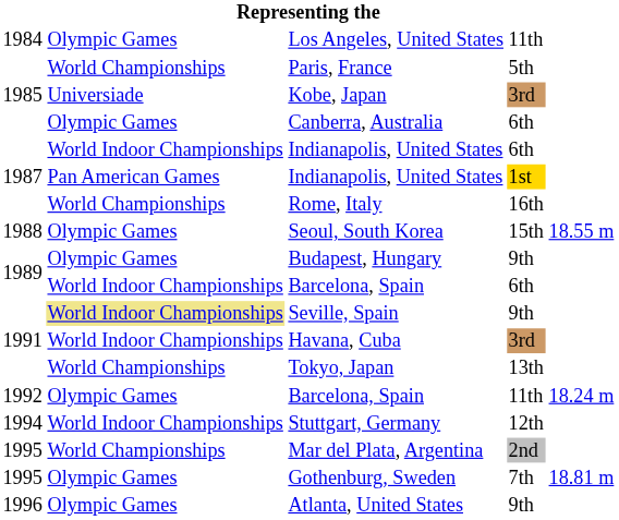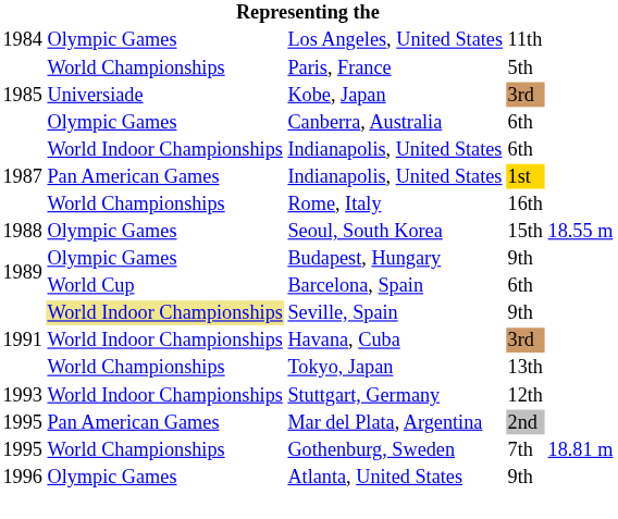 <table>
 <tr>
 <th colspan="5">Representing the </th>
 </tr>
 <tr>
 <td>1984</td>
 <td><a href='#'>Olympic Games</a></td>
 <td><a href='#'>Los Angeles</a>, <a href='#'>United States</a></td>
 <td>11th</td>
 <td></td>
 </tr>
 <tr>
 <td rowspan=3>1985</td>
 <td><a href='#'>World Championships</a></td>
 <td><a href='#'>Paris</a>, <a href='#'>France</a></td>
 <td>5th</td>
 <td></td>
 </tr>
 <tr>
 <td><a href='#'>Universiade</a></td>
 <td><a href='#'>Kobe</a>, <a href='#'>Japan</a></td>
 <td bgcolor="cc9966">3rd</td>
 <td></td>
 </tr>
 <tr>
 <td><a href='#'>Olympic Games</a></td>
 <td><a href='#'>Canberra</a>, <a href='#'>Australia</a></td>
 <td>6th</td>
 <td></td>
 </tr>
 <tr>
 <td rowspan=3>1987</td>
 <td><a href='#'>World Indoor Championships</a></td>
 <td><a href='#'>Indianapolis</a>, <a href='#'>United States</a></td>
 <td>6th</td>
 <td></td>
 </tr>
 <tr>
 <td><a href='#'>Pan American Games</a></td>
 <td><a href='#'>Indianapolis</a>, <a href='#'>United States</a></td>
 <td bgcolor=gold>1st</td>
 <td></td>
 </tr>
 <tr>
 <td><a href='#'>World Championships</a></td>
 <td><a href='#'>Rome</a>, <a href='#'>Italy</a></td>
 <td>16th</td>
 <td></td>
 </tr>
 <tr>
 <td>1988</td>
 <td><a href='#'>Olympic Games</a></td>
 <td><a href='#'>Seoul, South Korea</a></td>
 <td>15th</td>
 <td><a href='#'>18.55 m</a></td>
 </tr>
 <tr>
 <td rowspan=2>1989</td>
 <td><a href='#'>Olympic Games</a></td>
 <td><a href='#'>Budapest</a>, <a href='#'>Hungary</a></td>
 <td>9th</td>
 <td></td>
 </tr>
 <tr>
-<td><a href='#'>World Indoor Championships</a></td>
+<td><a href='#'>World Cup</a></td>
 <td><a href='#'>Barcelona</a>, <a href='#'>Spain</a></td>
 <td>6th</td>
 <td></td>
 </tr>
 <tr>
 <td rowspan=3>1991</td>
 <td style="background: khaki;"><a href='#'>World Indoor Championships</a></td>
 <td><a href='#'>Seville, Spain</a></td>
 <td>9th</td>
 <td></td>
 </tr>
 <tr>
 <td><a href='#'>World Indoor Championships</a></td>
 <td><a href='#'>Havana</a>, <a href='#'>Cuba</a></td>
 <td bgcolor="cc9966">3rd</td>
 <td></td>
 </tr>
 <tr>
 <td><a href='#'>World Championships</a></td>
 <td><a href='#'>Tokyo, Japan</a></td>
 <td>13th</td>
 <td></td>
 </tr>
 <tr>
-<td>1992</td>
-<td><a href='#'>Olympic Games</a></td>
-<td><a href='#'>Barcelona, Spain</a></td>
-<td>11th</td>
-<td><a href='#'>18.24 m</a></td>
-</tr>
-<tr>
-<td>1994</td>
+<td>1993</td>
 <td><a href='#'>World Indoor Championships</a></td>
 <td><a href='#'>Stuttgart, Germany</a></td>
 <td>12th</td>
 <td></td>
 </tr>
 <tr>
 <td>1995</td>
-<td><a href='#'>World Championships</a></td>
+<td><a href='#'>Pan American Games</a></td>
 <td><a href='#'>Mar del Plata</a>, <a href='#'>Argentina</a></td>
 <td bgcolor="silver">2nd</td>
 <td></td>
 </tr>
 <tr>
 <td>1995</td>
-<td><a href='#'>Olympic Games</a></td>
+<td><a href='#'>World Championships</a></td>
 <td><a href='#'>Gothenburg, Sweden</a></td>
 <td>7th</td>
 <td><a href='#'>18.81 m</a></td>
 </tr>
 <tr>
 <td>1996</td>
 <td><a href='#'>Olympic Games</a></td>
 <td><a href='#'>Atlanta</a>, <a href='#'>United States</a></td>
 <td>9th</td>
 <td></td>
 </tr>
 </table>
